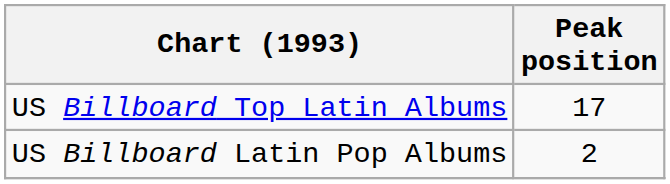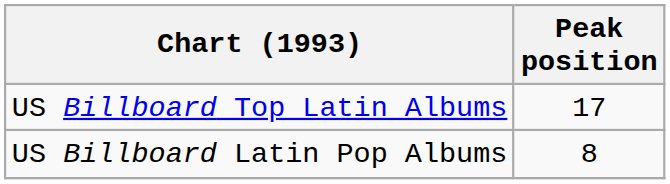 <table class="wikitable">
 <tr>
 <th>Chart (1993)</th>
 <th>Peak<br>position</th>
 </tr>
 <tr>
 <td>US <a href='#'><em>Billboard</em> Top Latin Albums</a></td>
 <td align="center">17</td>
 </tr>
 <tr>
 <td>US <em>Billboard</em> Latin Pop Albums</td>
-<td align="center">2</td>
+<td align="center">8</td>
 </tr>
 <tr>
 </tr>
 </table>
